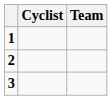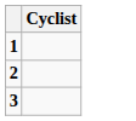 <table class="wikitable">
 <tr>
 <th></th>
 <th>Cyclist</th>
-<th>Team</th>
 </tr>
 <tr>
 <td><strong>1</strong></td>
-<td></td>
 <td></td>
 </tr>
 <tr>
 <td><strong>2</strong></td>
 <td></td>
-<td></td>
 </tr>
 <tr>
 <td><strong>3</strong></td>
 <td></td>
-<td></td>
 </tr>
 </table>
